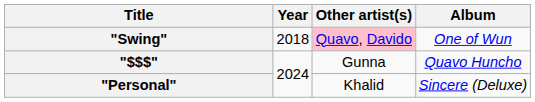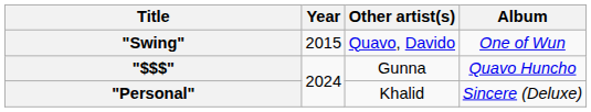 <table class="wikitable plainrowheaders" style="text-align:center;">
 <tr>
 <th scope="col" style="width:18em;">Title</th>
 <th scope="col" style="width:1em;">Year</th>
 <th scope="col">Other artist(s)</th>
 <th scope="col">Album</th>
 </tr>
 <tr>
 <th scope="row">"Swing"</th>
-<td>2018</td>
-<td style="background: pink;"><a href='#'>Quavo</a>, <a href='#'>Davido</a></td>
+<td>2015</td>
+<td><a href='#'>Quavo</a>, <a href='#'>Davido</a></td>
 <td><em><a href='#'>One of Wun</a></em></td>
 </tr>
 <tr>
 <th scope="row">"$$$"</th>
 <td rowspan="2">2024</td>
 <td>Gunna</td>
 <td><em><a href='#'>Quavo Huncho</a></em></td>
 </tr>
 <tr>
 <th scope="row">"Personal"</th>
 <td>Khalid</td>
 <td><em><a href='#'>Sincere</a> (Deluxe)</em></td>
 </tr>
 </table>
